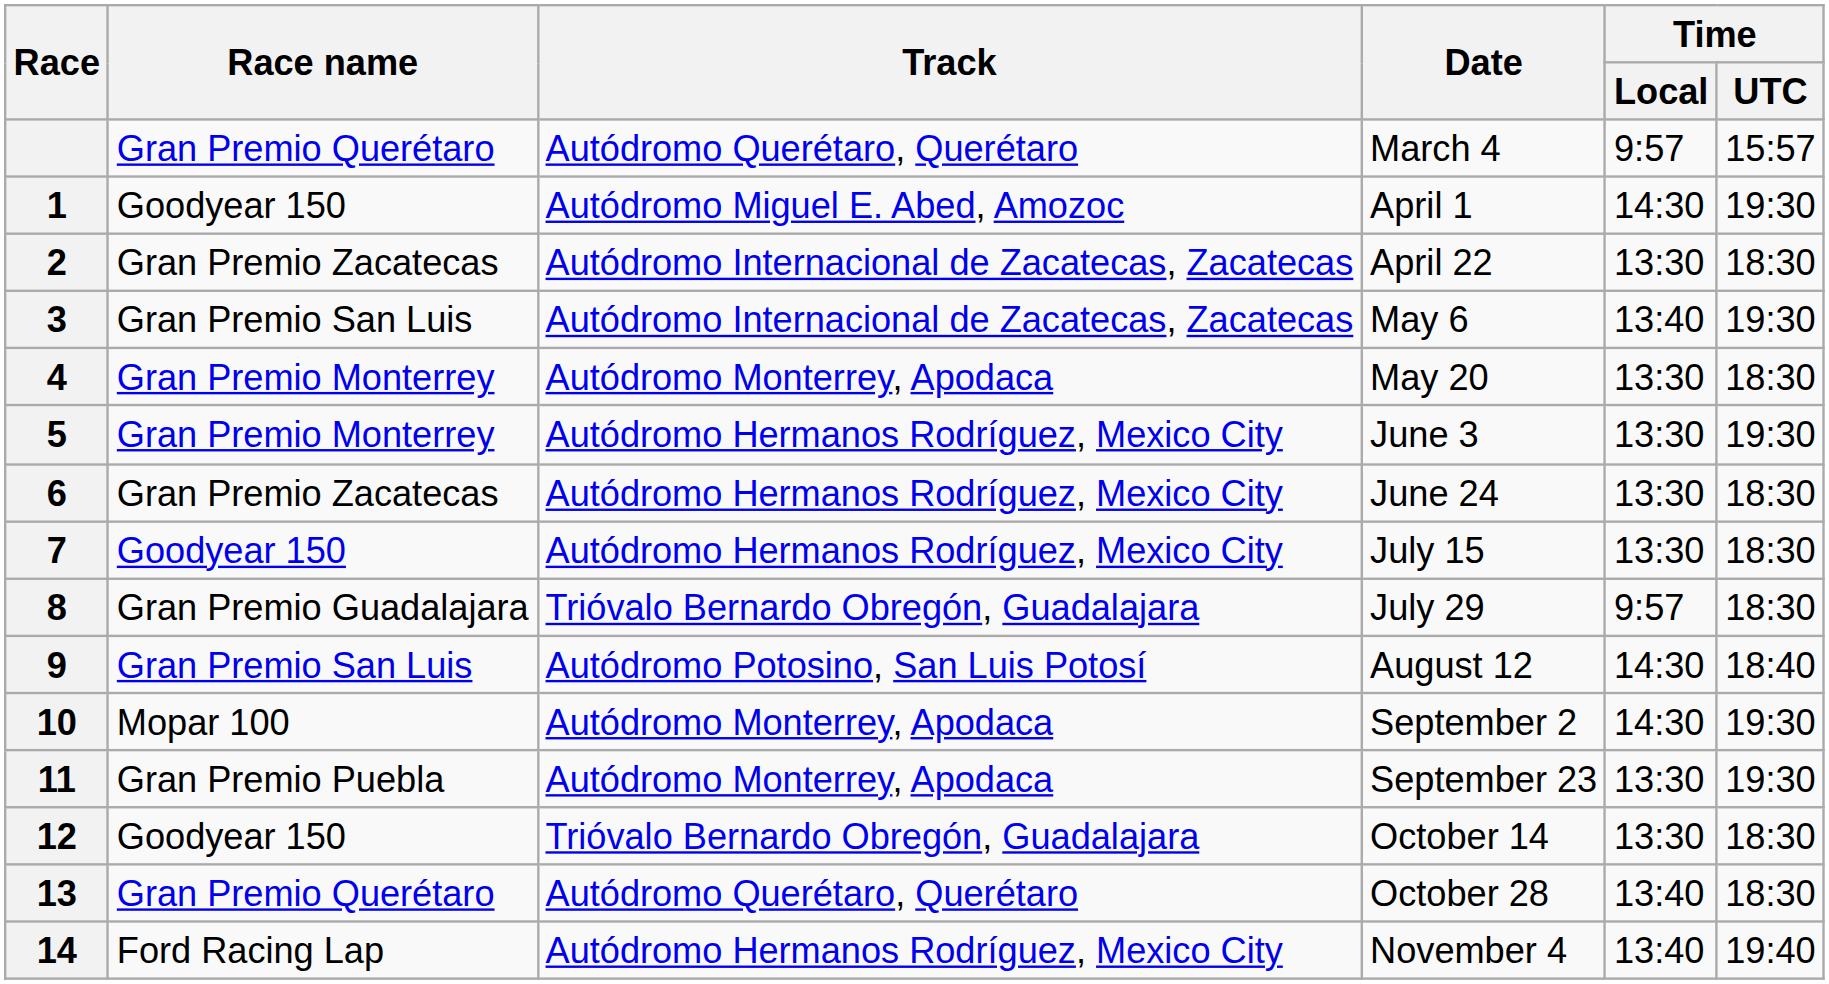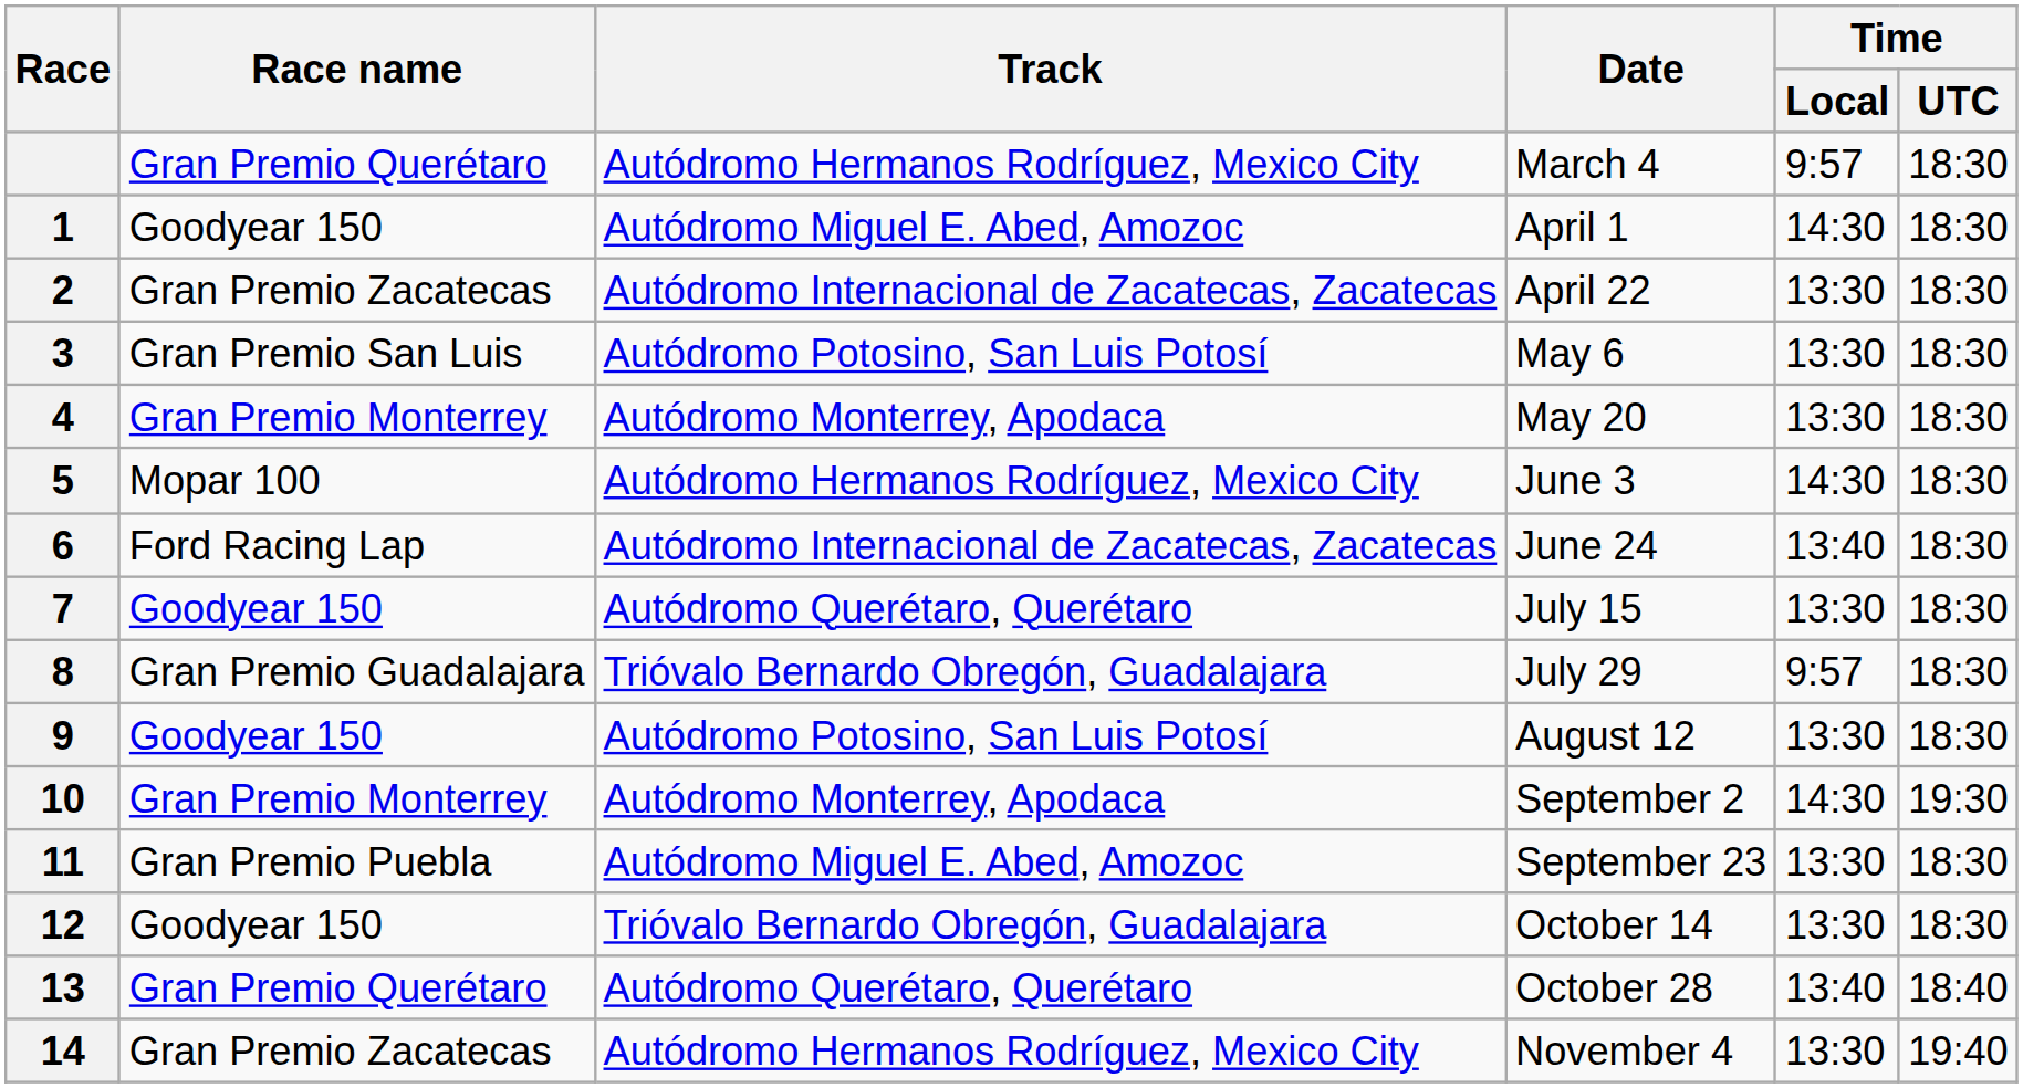 <table class="wikitable" style="font-size: 95%;">
 <tr>
 <th rowspan=2>Race</th>
 <th rowspan=2>Race name</th>
 <th rowspan=2>Track</th>
 <th rowspan=2>Date</th>
 <th colspan=2>Time</th>
 </tr>
 <tr>
 <th>Local</th>
 <th>UTC</th>
 </tr>
 <tr>
 <th></th>
 <td><a href='#'>Gran Premio Querétaro</a></td>
-<td> <a href='#'>Autódromo Querétaro</a>, <a href='#'>Querétaro</a></td>
+<td> <a href='#'>Autódromo Hermanos Rodríguez</a>, <a href='#'>Mexico City</a></td>
 <td>March 4</td>
 <td>9:57</td>
-<td>15:57</td>
+<td>18:30</td>
 </tr>
 <tr>
 <th>1</th>
 <td>Goodyear 150</td>
 <td> <a href='#'>Autódromo Miguel E. Abed</a>, <a href='#'>Amozoc</a></td>
 <td>April 1</td>
 <td>14:30</td>
-<td>19:30</td>
+<td>18:30</td>
 </tr>
 <tr>
 <th>2</th>
 <td>Gran Premio Zacatecas</td>
 <td> <a href='#'>Autódromo Internacional de Zacatecas</a>, <a href='#'>Zacatecas</a></td>
 <td>April 22</td>
 <td>13:30</td>
 <td>18:30</td>
 </tr>
 <tr>
 <th>3</th>
 <td>Gran Premio San Luis</td>
-<td> <a href='#'>Autódromo Internacional de Zacatecas</a>, <a href='#'>Zacatecas</a></td>
+<td> <a href='#'>Autódromo Potosino</a>, <a href='#'>San Luis Potosí</a></td>
 <td>May 6</td>
-<td>13:40</td>
-<td>19:30</td>
+<td>13:30</td>
+<td>18:30</td>
 </tr>
 <tr>
 <th>4</th>
 <td><a href='#'>Gran Premio Monterrey</a></td>
 <td> <a href='#'>Autódromo Monterrey</a>, <a href='#'>Apodaca</a></td>
 <td>May 20</td>
 <td>13:30</td>
 <td>18:30</td>
 </tr>
 <tr>
 <th>5</th>
-<td><a href='#'>Gran Premio Monterrey</a></td>
+<td>Mopar 100</td>
 <td> <a href='#'>Autódromo Hermanos Rodríguez</a>, <a href='#'>Mexico City</a></td>
 <td>June 3</td>
-<td>13:30</td>
-<td>19:30</td>
+<td>14:30</td>
+<td>18:30</td>
 </tr>
 <tr>
 <th>6</th>
-<td>Gran Premio Zacatecas</td>
-<td> <a href='#'>Autódromo Hermanos Rodríguez</a>, <a href='#'>Mexico City</a></td>
+<td>Ford Racing Lap</td>
+<td> <a href='#'>Autódromo Internacional de Zacatecas</a>, <a href='#'>Zacatecas</a></td>
 <td>June 24</td>
-<td>13:30</td>
+<td>13:40</td>
 <td>18:30</td>
 </tr>
 <tr>
 <th>7</th>
 <td><a href='#'>Goodyear 150</a></td>
-<td> <a href='#'>Autódromo Hermanos Rodríguez</a>, <a href='#'>Mexico City</a></td>
+<td> <a href='#'>Autódromo Querétaro</a>, <a href='#'>Querétaro</a></td>
 <td>July 15</td>
 <td>13:30</td>
 <td>18:30</td>
 </tr>
 <tr>
 <th>8</th>
 <td>Gran Premio Guadalajara</td>
 <td> <a href='#'>Trióvalo Bernardo Obregón</a>, <a href='#'>Guadalajara</a></td>
 <td>July 29</td>
 <td>9:57</td>
 <td>18:30</td>
 </tr>
 <tr>
 <th>9</th>
-<td><a href='#'>Gran Premio San Luis</a></td>
+<td><a href='#'>Goodyear 150</a></td>
 <td> <a href='#'>Autódromo Potosino</a>, <a href='#'>San Luis Potosí</a></td>
 <td>August 12</td>
-<td>14:30</td>
-<td>18:40</td>
+<td>13:30</td>
+<td>18:30</td>
 </tr>
 <tr>
 <th>10</th>
-<td>Mopar 100</td>
+<td><a href='#'>Gran Premio Monterrey</a></td>
 <td> <a href='#'>Autódromo Monterrey</a>, <a href='#'>Apodaca</a></td>
 <td>September 2</td>
 <td>14:30</td>
 <td>19:30</td>
 </tr>
 <tr>
 <th>11</th>
 <td>Gran Premio Puebla</td>
-<td> <a href='#'>Autódromo Monterrey</a>, <a href='#'>Apodaca</a></td>
+<td> <a href='#'>Autódromo Miguel E. Abed</a>, <a href='#'>Amozoc</a></td>
 <td>September 23</td>
 <td>13:30</td>
-<td>19:30</td>
+<td>18:30</td>
 </tr>
 <tr>
 <th>12</th>
 <td>Goodyear 150</td>
 <td> <a href='#'>Trióvalo Bernardo Obregón</a>, <a href='#'>Guadalajara</a></td>
 <td>October 14</td>
 <td>13:30</td>
 <td>18:30</td>
 </tr>
 <tr>
 <th>13</th>
 <td><a href='#'>Gran Premio Querétaro</a></td>
 <td> <a href='#'>Autódromo Querétaro</a>, <a href='#'>Querétaro</a></td>
 <td>October 28</td>
 <td>13:40</td>
-<td>18:30</td>
+<td>18:40</td>
 </tr>
 <tr>
 <th>14</th>
-<td>Ford Racing Lap</td>
+<td>Gran Premio Zacatecas</td>
 <td> <a href='#'>Autódromo Hermanos Rodríguez</a>, <a href='#'>Mexico City</a></td>
 <td>November 4</td>
-<td>13:40</td>
+<td>13:30</td>
 <td>19:40</td>
 </tr>
 </table>
